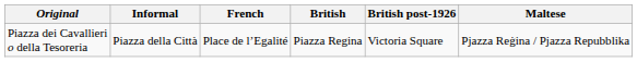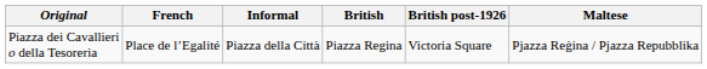 <table class="wikitable">
 <tr>
 <th><em>Original</em></th>
+<th>French</th>
 <th>Informal</th>
-<th>French</th>
 <th>British</th>
 <th>British post-1926</th>
 <th>Maltese </th>
 </tr>
 <tr>
 <td>Piazza dei Cavallieri <br><em>o</em> della Tesoreria</td>
+<td>Place de l’Egalité</td>
 <td>Piazza della Città</td>
-<td>Place de l’Egalité</td>
 <td>Piazza Regina</td>
 <td>Victoria Square</td>
 <td>Pjazza Reġina / Pjazza Repubblika</td>
 </tr>
 </table>
